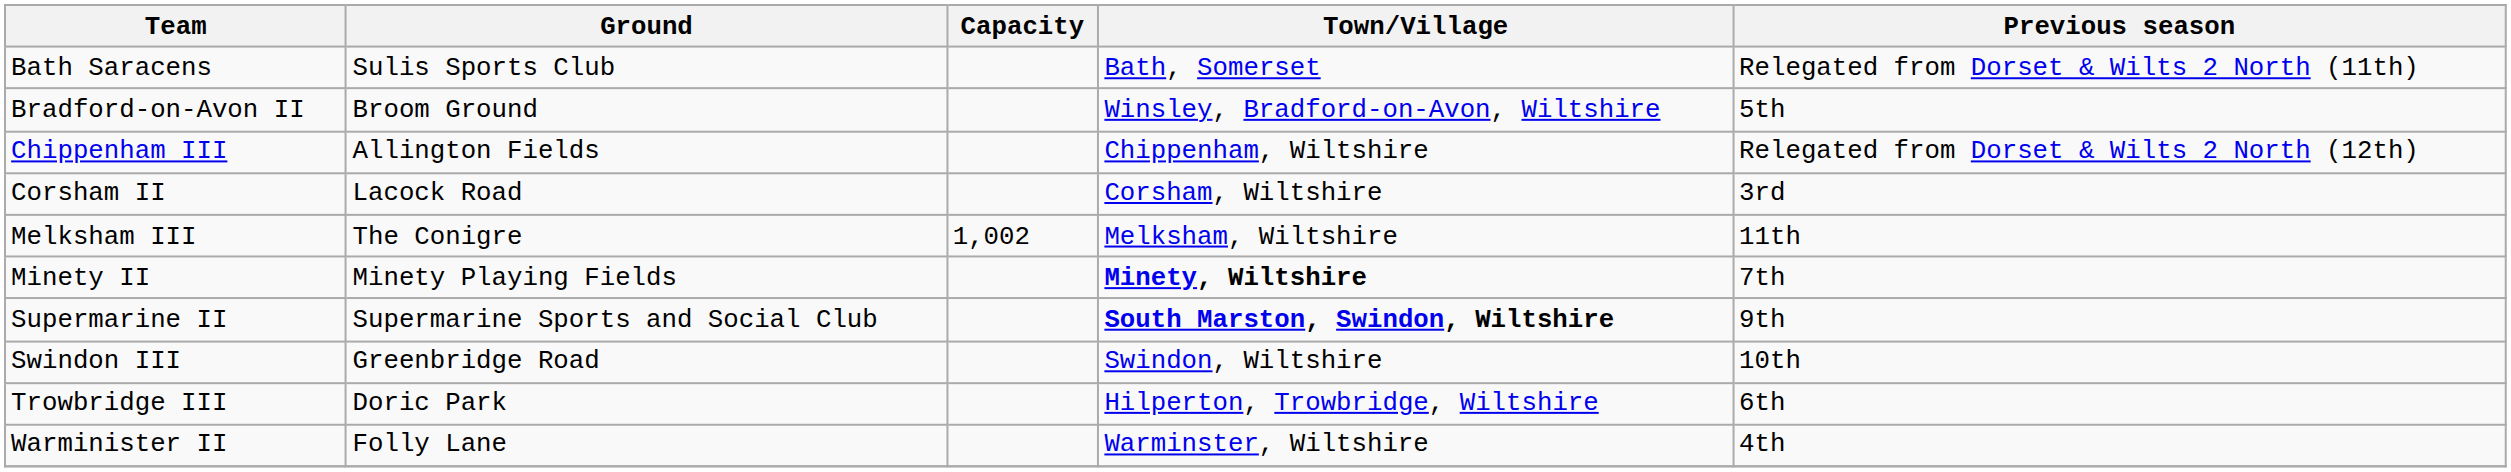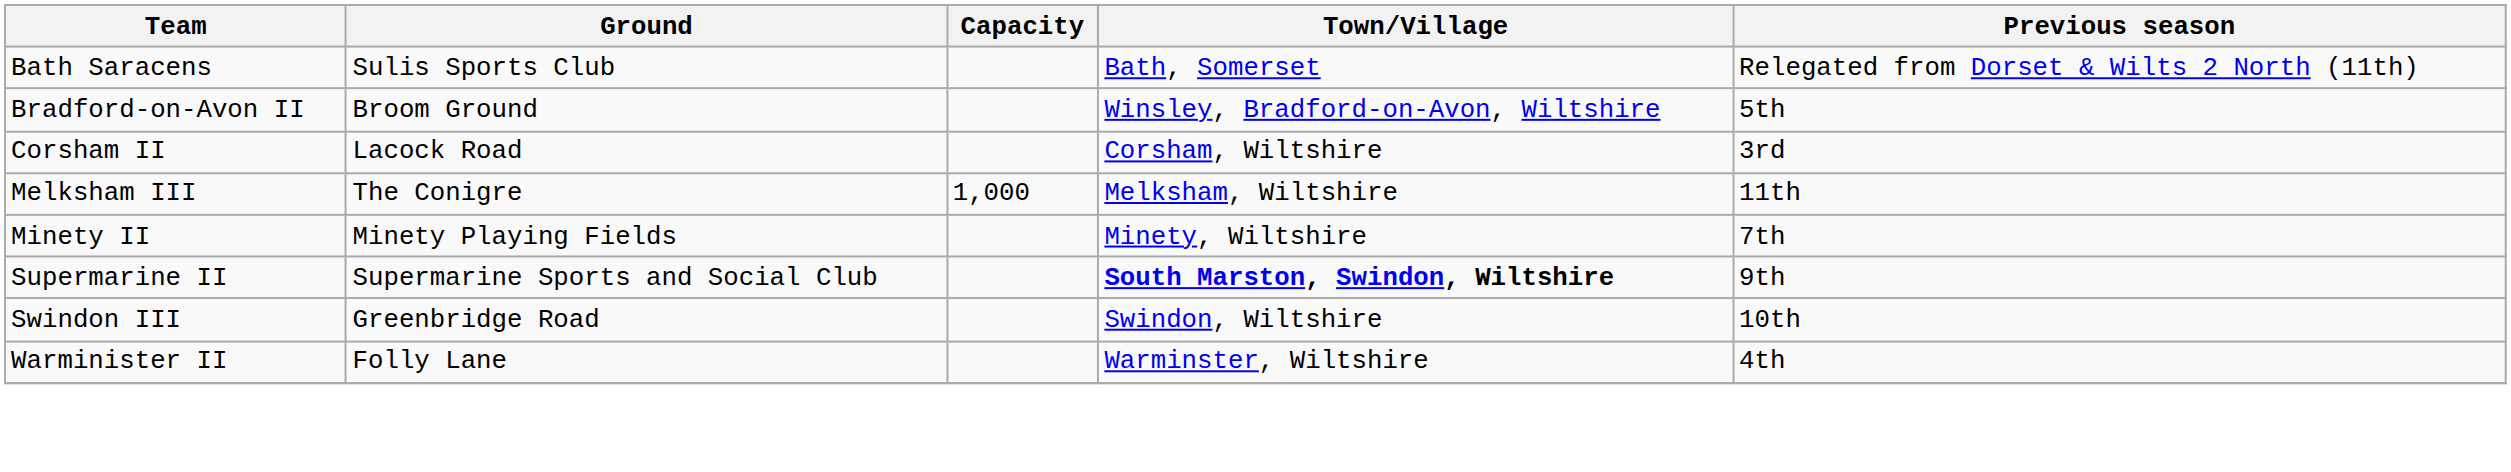 <table class="wikitable sortable" width=100%>
 <tr>
 <th>Team</th>
 <th>Ground</th>
 <th>Capacity</th>
 <th>Town/Village</th>
 <th>Previous season</th>
 </tr>
 <tr>
 <td>Bath Saracens</td>
 <td>Sulis Sports Club</td>
 <td></td>
 <td><a href='#'>Bath</a>, <a href='#'>Somerset</a></td>
 <td>Relegated from <a href='#'>Dorset & Wilts 2 North</a> (11th)</td>
 </tr>
 <tr>
 <td>Bradford-on-Avon II</td>
 <td>Broom Ground</td>
 <td></td>
 <td><a href='#'>Winsley</a>, <a href='#'>Bradford-on-Avon</a>, <a href='#'>Wiltshire</a></td>
 <td>5th</td>
 </tr>
 <tr>
-<td><a href='#'>Chippenham III</a></td>
-<td>Allington Fields</td>
-<td></td>
-<td><a href='#'>Chippenham</a>, Wiltshire</td>
-<td>Relegated from <a href='#'>Dorset & Wilts 2 North</a> (12th)</td>
-</tr>
-<tr>
 <td>Corsham II</td>
 <td>Lacock Road</td>
 <td></td>
 <td><a href='#'>Corsham</a>, Wiltshire</td>
 <td>3rd</td>
 </tr>
 <tr>
 <td>Melksham III</td>
 <td>The Conigre</td>
-<td>1,002</td>
+<td>1,000</td>
 <td><a href='#'>Melksham</a>, Wiltshire</td>
 <td>11th</td>
 </tr>
 <tr>
 <td>Minety II</td>
 <td>Minety Playing Fields</td>
 <td></td>
-<td><strong><a href='#'>Minety</a>, Wiltshire</strong></td>
+<td><a href='#'>Minety</a>, Wiltshire</td>
 <td>7th</td>
 </tr>
 <tr>
 <td>Supermarine II</td>
 <td>Supermarine Sports and Social Club</td>
 <td></td>
 <td><strong><a href='#'>South Marston</a>, <a href='#'>Swindon</a>, Wiltshire</strong></td>
 <td>9th</td>
 </tr>
 <tr>
 <td>Swindon III</td>
 <td>Greenbridge Road</td>
 <td></td>
 <td><a href='#'>Swindon</a>, Wiltshire</td>
 <td>10th</td>
 </tr>
 <tr>
-<td>Trowbridge III</td>
-<td>Doric Park</td>
-<td></td>
-<td><a href='#'>Hilperton</a>, <a href='#'>Trowbridge</a>, <a href='#'>Wiltshire</a></td>
-<td>6th</td>
-</tr>
-<tr>
 <td>Warminister II</td>
 <td>Folly Lane</td>
 <td></td>
 <td><a href='#'>Warminster</a>, Wiltshire</td>
 <td>4th</td>
 </tr>
 <tr>
 </tr>
 </table>
